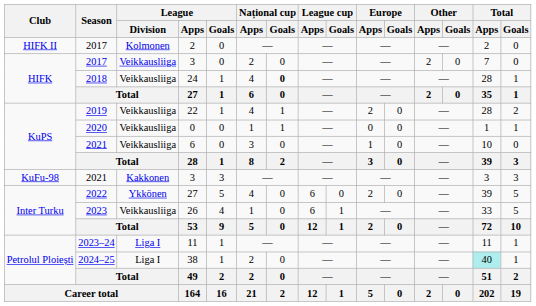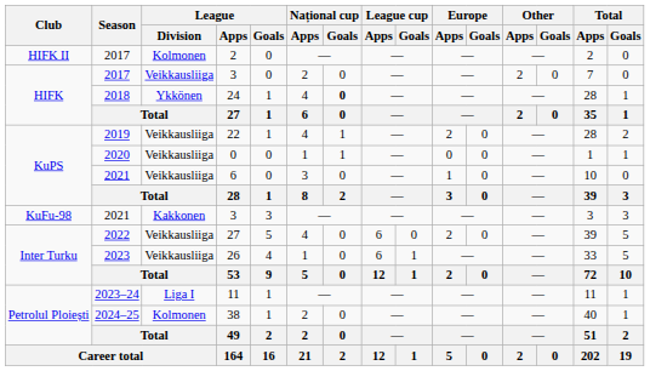 <table class="wikitable" style="text-align:center">
 <tr>
 <th rowspan="2">Club</th>
 <th rowspan="2">Season</th>
 <th colspan="3">League</th>
 <th colspan="2">Național cup</th>
 <th colspan="2">League cup</th>
 <th colspan="2">Europe</th>
 <th colspan="2">Other</th>
 <th colspan="2">Total</th>
 </tr>
 <tr>
 <th>Division</th>
 <th>Apps</th>
 <th>Goals</th>
 <th>Apps</th>
 <th>Goals</th>
 <th>Apps</th>
 <th>Goals</th>
 <th>Apps</th>
 <th>Goals</th>
 <th>Apps</th>
 <th>Goals</th>
 <th>Apps</th>
 <th>Goals</th>
 </tr>
 <tr>
 <td><a href='#'>HIFK II</a></td>
 <td>2017</td>
 <td><a href='#'>Kolmonen</a></td>
 <td>2</td>
 <td>0</td>
 <td colspan="2">—</td>
 <td colspan="2">—</td>
 <td colspan="2">—</td>
 <td colspan="2">—</td>
 <td>2</td>
 <td>0</td>
 </tr>
 <tr>
 <td rowspan="3"><a href='#'>HIFK</a></td>
 <td><a href='#'>2017</a></td>
 <td><a href='#'>Veikkausliiga</a></td>
 <td>3</td>
 <td>0</td>
 <td>2</td>
 <td>0</td>
 <td colspan="2">—</td>
 <td colspan="2">—</td>
 <td>2</td>
 <td>0</td>
 <td>7</td>
 <td>0</td>
 </tr>
 <tr>
 <td><a href='#'>2018</a></td>
-<td>Veikkausliiga</td>
+<td><a href='#'>Ykkönen</a></td>
 <td>24</td>
 <td>1</td>
 <td>4</td>
 <td><strong>0</strong></td>
 <td colspan="2">—</td>
 <td colspan="2">—</td>
 <td colspan="2">—</td>
 <td>28</td>
 <td>1</td>
 </tr>
 <tr>
 <th colspan="2">Total</th>
 <th>27</th>
 <th>1</th>
 <th>6</th>
 <th>0</th>
 <th colspan="2">—</th>
 <th colspan="2">—</th>
 <th>2</th>
 <th>0</th>
 <th>35</th>
 <th>1</th>
 </tr>
 <tr>
 <td rowspan="4"><a href='#'>KuPS</a></td>
 <td><a href='#'>2019</a></td>
 <td>Veikkausliiga</td>
 <td>22</td>
 <td>1</td>
 <td>4</td>
 <td>1</td>
 <td colspan="2">—</td>
 <td>2</td>
 <td>0</td>
 <td colspan="2">—</td>
 <td>28</td>
 <td>2</td>
 </tr>
 <tr>
 <td><a href='#'>2020</a></td>
 <td>Veikkausliiga</td>
 <td>0</td>
 <td>0</td>
 <td>1</td>
 <td>1</td>
 <td colspan="2">—</td>
 <td>0</td>
 <td>0</td>
 <td colspan="2">—</td>
 <td>1</td>
 <td>1</td>
 </tr>
 <tr>
 <td><a href='#'>2021</a></td>
 <td>Veikkausliiga</td>
 <td>6</td>
 <td>0</td>
 <td>3</td>
 <td>0</td>
 <td colspan="2">—</td>
 <td>1</td>
 <td>0</td>
 <td colspan="2">—</td>
 <td>10</td>
 <td>0</td>
 </tr>
 <tr>
 <th colspan="2">Total</th>
 <th>28</th>
 <th>1</th>
 <th>8</th>
 <th>2</th>
 <th colspan="2">—</th>
 <th>3</th>
 <th>0</th>
 <th colspan="2">—</th>
 <th>39</th>
 <th>3</th>
 </tr>
 <tr>
 <td><a href='#'>KuFu-98</a></td>
 <td>2021</td>
 <td><a href='#'>Kakkonen</a></td>
 <td>3</td>
 <td>3</td>
 <td colspan="2">—</td>
 <td colspan="2">—</td>
 <td colspan="2">—</td>
 <td colspan="2">—</td>
 <td>3</td>
 <td>3</td>
 </tr>
 <tr>
 <td rowspan="3"><a href='#'>Inter Turku</a></td>
 <td><a href='#'>2022</a></td>
-<td><a href='#'>Ykkönen</a></td>
+<td>Veikkausliiga</td>
 <td>27</td>
 <td>5</td>
 <td>4</td>
 <td>0</td>
 <td>6</td>
 <td>0</td>
 <td>2</td>
 <td>0</td>
 <td colspan="2">—</td>
 <td>39</td>
 <td>5</td>
 </tr>
 <tr>
 <td><a href='#'>2023</a></td>
 <td>Veikkausliiga</td>
 <td>26</td>
 <td>4</td>
 <td>1</td>
 <td>0</td>
 <td>6</td>
 <td>1</td>
 <td colspan="2">—</td>
 <td colspan="2">—</td>
 <td>33</td>
 <td>5</td>
 </tr>
 <tr>
 <th colspan="2">Total</th>
 <th>53</th>
 <th>9</th>
 <th>5</th>
 <th>0</th>
 <th>12</th>
 <th>1</th>
 <th>2</th>
 <th>0</th>
 <th colspan="2">—</th>
 <th>72</th>
 <th>10</th>
 </tr>
 <tr>
 <td rowspan="3"><a href='#'>Petrolul Ploiești</a></td>
 <td><a href='#'>2023–24</a></td>
 <td><a href='#'>Liga I</a></td>
 <td>11</td>
 <td>1</td>
 <td colspan="2">—</td>
 <td colspan="2">—</td>
 <td colspan="2">—</td>
 <td colspan="2">—</td>
 <td>11</td>
 <td>1</td>
 </tr>
 <tr>
 <td><a href='#'>2024–25</a></td>
-<td>Liga I</td>
+<td><a href='#'>Kolmonen</a></td>
 <td>38</td>
 <td>1</td>
 <td>2</td>
 <td>0</td>
 <td colspan="2">—</td>
 <td colspan="2">—</td>
 <td colspan="2">—</td>
-<td style="background: paleturquoise;">40</td>
+<td>40</td>
 <td>1</td>
 </tr>
 <tr>
 <th colspan="2">Total</th>
 <th>49</th>
 <th>2</th>
 <th>2</th>
 <th>0</th>
 <th colspan="2">—</th>
 <th colspan="2">—</th>
 <th colspan="2">—</th>
 <th>51</th>
 <th>2</th>
 </tr>
 <tr>
 <th colspan="3">Career total</th>
 <th>164</th>
 <th>16</th>
 <th>21</th>
 <th>2</th>
 <th>12</th>
 <th>1</th>
 <th>5</th>
 <th>0</th>
 <th>2</th>
 <th>0</th>
 <th>202</th>
 <th>19</th>
 </tr>
 </table>
